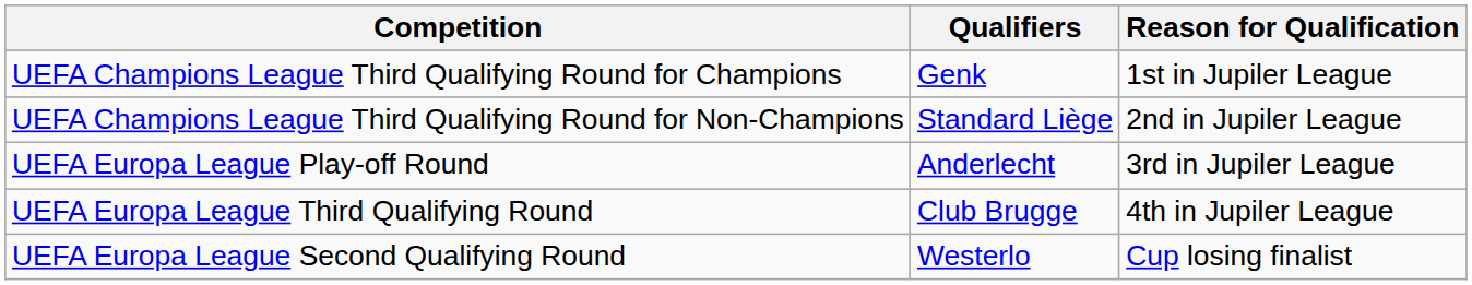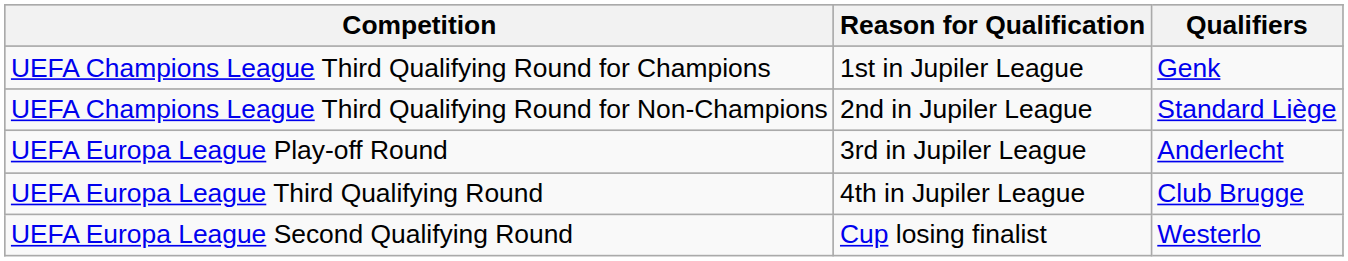 <table class="wikitable">
 <tr>
 <th>Competition</th>
+<th>Reason for Qualification</th>
 <th>Qualifiers</th>
-<th>Reason for Qualification</th>
 </tr>
 <tr>
 <td><a href='#'>UEFA Champions League</a> Third Qualifying Round for Champions</td>
+<td>1st in Jupiler League</td>
 <td><a href='#'>Genk</a></td>
-<td>1st in Jupiler League</td>
 </tr>
 <tr>
 <td><a href='#'>UEFA Champions League</a> Third Qualifying Round for Non-Champions</td>
+<td>2nd in Jupiler League</td>
 <td><a href='#'>Standard Liège</a></td>
-<td>2nd in Jupiler League</td>
 </tr>
 <tr>
 <td><a href='#'>UEFA Europa League</a> Play-off Round</td>
+<td>3rd in Jupiler League</td>
 <td><a href='#'>Anderlecht</a></td>
-<td>3rd in Jupiler League</td>
 </tr>
 <tr>
 <td><a href='#'>UEFA Europa League</a> Third Qualifying Round</td>
+<td>4th in Jupiler League</td>
 <td><a href='#'>Club Brugge</a></td>
-<td>4th in Jupiler League</td>
 </tr>
 <tr>
 <td><a href='#'>UEFA Europa League</a> Second Qualifying Round</td>
+<td><a href='#'>Cup</a> losing finalist</td>
 <td><a href='#'>Westerlo</a></td>
-<td><a href='#'>Cup</a> losing finalist</td>
 </tr>
 </table>
